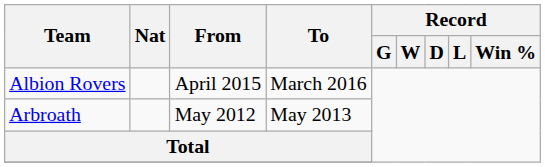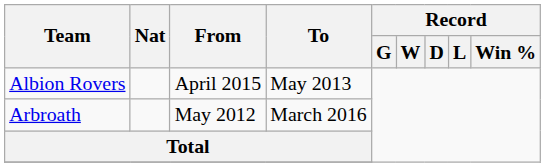 <table class="wikitable" style="text-align: center">
 <tr>
 <th rowspan="2">Team</th>
 <th rowspan="2">Nat</th>
 <th rowspan="2">From</th>
 <th rowspan="2">To</th>
 <th colspan="5">Record</th>
 </tr>
 <tr>
 <th>G</th>
 <th>W</th>
 <th>D</th>
 <th>L</th>
 <th>Win %</th>
 </tr>
 <tr>
 <td align=left><a href='#'>Albion Rovers</a></td>
 <td></td>
 <td align=left>April 2015</td>
-<td align=left>March 2016<br></td>
+<td align=left>May 2013<br></td>
 </tr>
 <tr>
 <td align=left><a href='#'>Arbroath</a></td>
 <td></td>
 <td align=left>May 2012</td>
-<td align=left>May 2013<br></td>
+<td align=left>March 2016<br></td>
 </tr>
 <tr>
 <th colspan=4>Total<br></th>
 </tr>
 <tr>
 </tr>
 </table>
